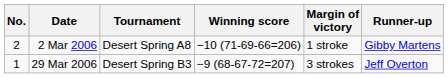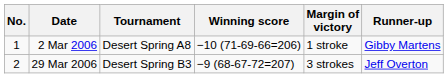 <table class="wikitable" style="font-size:95%;">
 <tr>
 <th>No.</th>
 <th>Date</th>
 <th>Tournament</th>
 <th>Winning score</th>
 <th>Margin of<br>victory</th>
 <th>Runner-up</th>
 </tr>
 <tr>
-<td align=center>2</td>
+<td align=center>1</td>
 <td align=right>2 Mar <a href='#'>2006</a></td>
 <td>Desert Spring A8</td>
 <td>−10 (71-69-66=206)</td>
 <td>1 stroke</td>
 <td> <a href='#'>Gibby Martens</a></td>
 </tr>
 <tr>
-<td align=center>1</td>
+<td align=center>2</td>
 <td align=right>29 Mar 2006</td>
 <td>Desert Spring B3</td>
 <td>−9 (68-67-72=207)</td>
 <td>3 strokes</td>
 <td> <a href='#'>Jeff Overton</a></td>
 </tr>
 </table>
